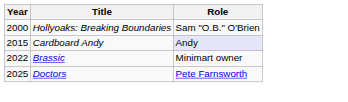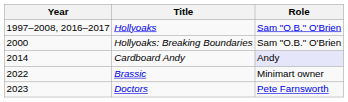 <table class="wikitable">
 <tr>
 <th>Year</th>
 <th>Title</th>
 <th>Role</th>
 </tr>
 <tr>
+<td>1997–2008, 2016–2017</td>
+<td><em><a href='#'>Hollyoaks</a></em></td>
+<td><a href='#'>Sam "O.B." O'Brien</a></td>
+</tr>
+<tr>
 <td>2000</td>
 <td><em>Hollyoaks: Breaking Boundaries</em></td>
 <td>Sam "O.B." O'Brien</td>
 </tr>
 <tr>
-<td>2015</td>
+<td>2014</td>
 <td><em>Cardboard Andy</em></td>
 <td style="background: lavender;">Andy</td>
 </tr>
 <tr>
 <td>2022</td>
 <td><em><a href='#'>Brassic</a></em></td>
 <td>Minimart owner</td>
 </tr>
 <tr>
-<td>2025</td>
+<td>2023</td>
 <td><em><a href='#'>Doctors</a></em></td>
 <td><a href='#'>Pete Farnsworth</a></td>
 </tr>
 </table>
